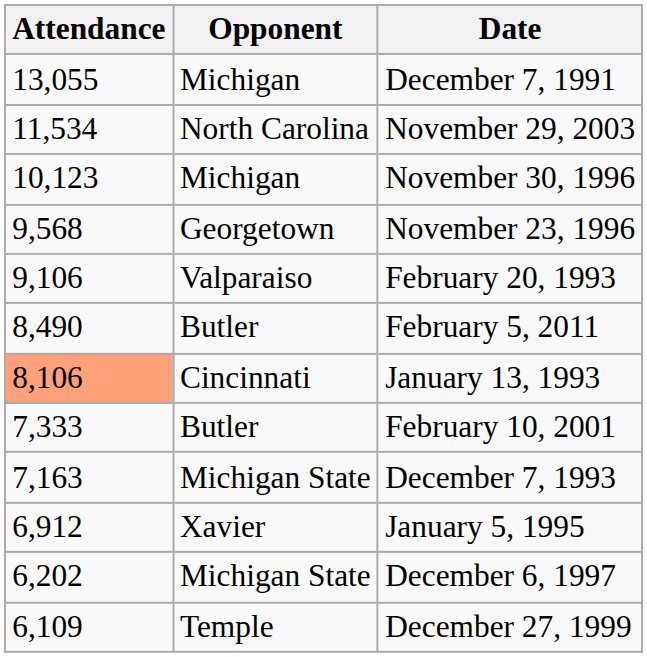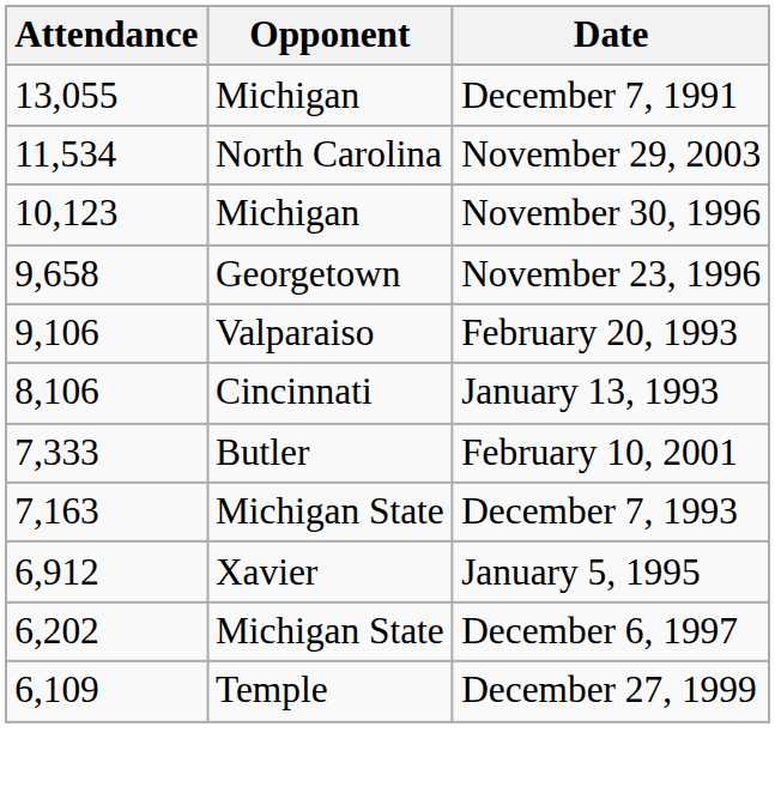 <table class="wikitable">
 <tr>
 <th>Attendance</th>
 <th>Opponent</th>
 <th>Date</th>
 </tr>
 <tr>
 <td>13,055</td>
 <td>Michigan</td>
 <td>December 7, 1991</td>
 </tr>
 <tr>
 <td>11,534</td>
 <td>North Carolina</td>
 <td>November 29, 2003</td>
 </tr>
 <tr>
 <td>10,123</td>
 <td>Michigan</td>
 <td>November 30, 1996</td>
 </tr>
 <tr>
-<td>9,568</td>
+<td>9,658</td>
 <td>Georgetown</td>
 <td>November 23, 1996</td>
 </tr>
 <tr>
 <td>9,106</td>
 <td>Valparaiso</td>
 <td>February 20, 1993</td>
 </tr>
 <tr>
-<td>8,490</td>
-<td>Butler</td>
-<td>February 5, 2011</td>
-</tr>
-<tr>
-<td style="background: lightsalmon;">8,106</td>
+<td>8,106</td>
 <td>Cincinnati</td>
 <td>January 13, 1993</td>
 </tr>
 <tr>
 <td>7,333</td>
 <td>Butler</td>
 <td>February 10, 2001</td>
 </tr>
 <tr>
 <td>7,163</td>
 <td>Michigan State</td>
 <td>December 7, 1993</td>
 </tr>
 <tr>
 <td>6,912</td>
 <td>Xavier</td>
 <td>January 5, 1995</td>
 </tr>
 <tr>
 <td>6,202</td>
 <td>Michigan State</td>
 <td>December 6, 1997</td>
 </tr>
 <tr>
 <td>6,109</td>
 <td>Temple</td>
 <td>December 27, 1999</td>
 </tr>
 </table>
